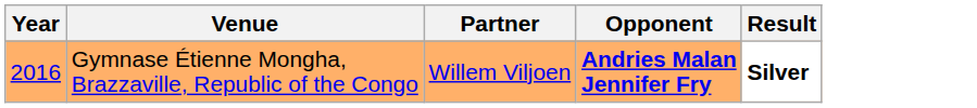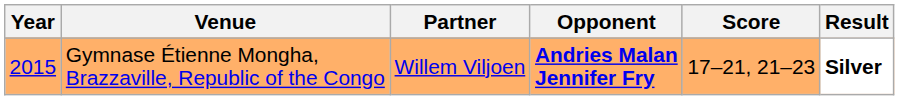 <table class="sortable wikitable" style="font-size: 90%;">
 <tr>
 <th>Year</th>
 <th>Venue</th>
 <th>Partner</th>
 <th>Opponent</th>
+<th>Score</th>
 <th>Result</th>
 </tr>
 <tr style="background:#FFB069">
-<td align="center"><a href='#'>2016</a></td>
+<td align="center"><a href='#'>2015</a></td>
 <td align="left">Gymnase Étienne Mongha,<br><a href='#'>Brazzaville, Republic of the Congo</a></td>
 <td align="left"> <a href='#'>Willem Viljoen</a></td>
 <td align="left"><strong> <a href='#'>Andries Malan</a> <br>  <a href='#'>Jennifer Fry</a></strong></td>
+<td align="left">17–21, 21–23</td>
 <td style="text-align:left; background:white"> <strong>Silver</strong></td>
 </tr>
 </table>
